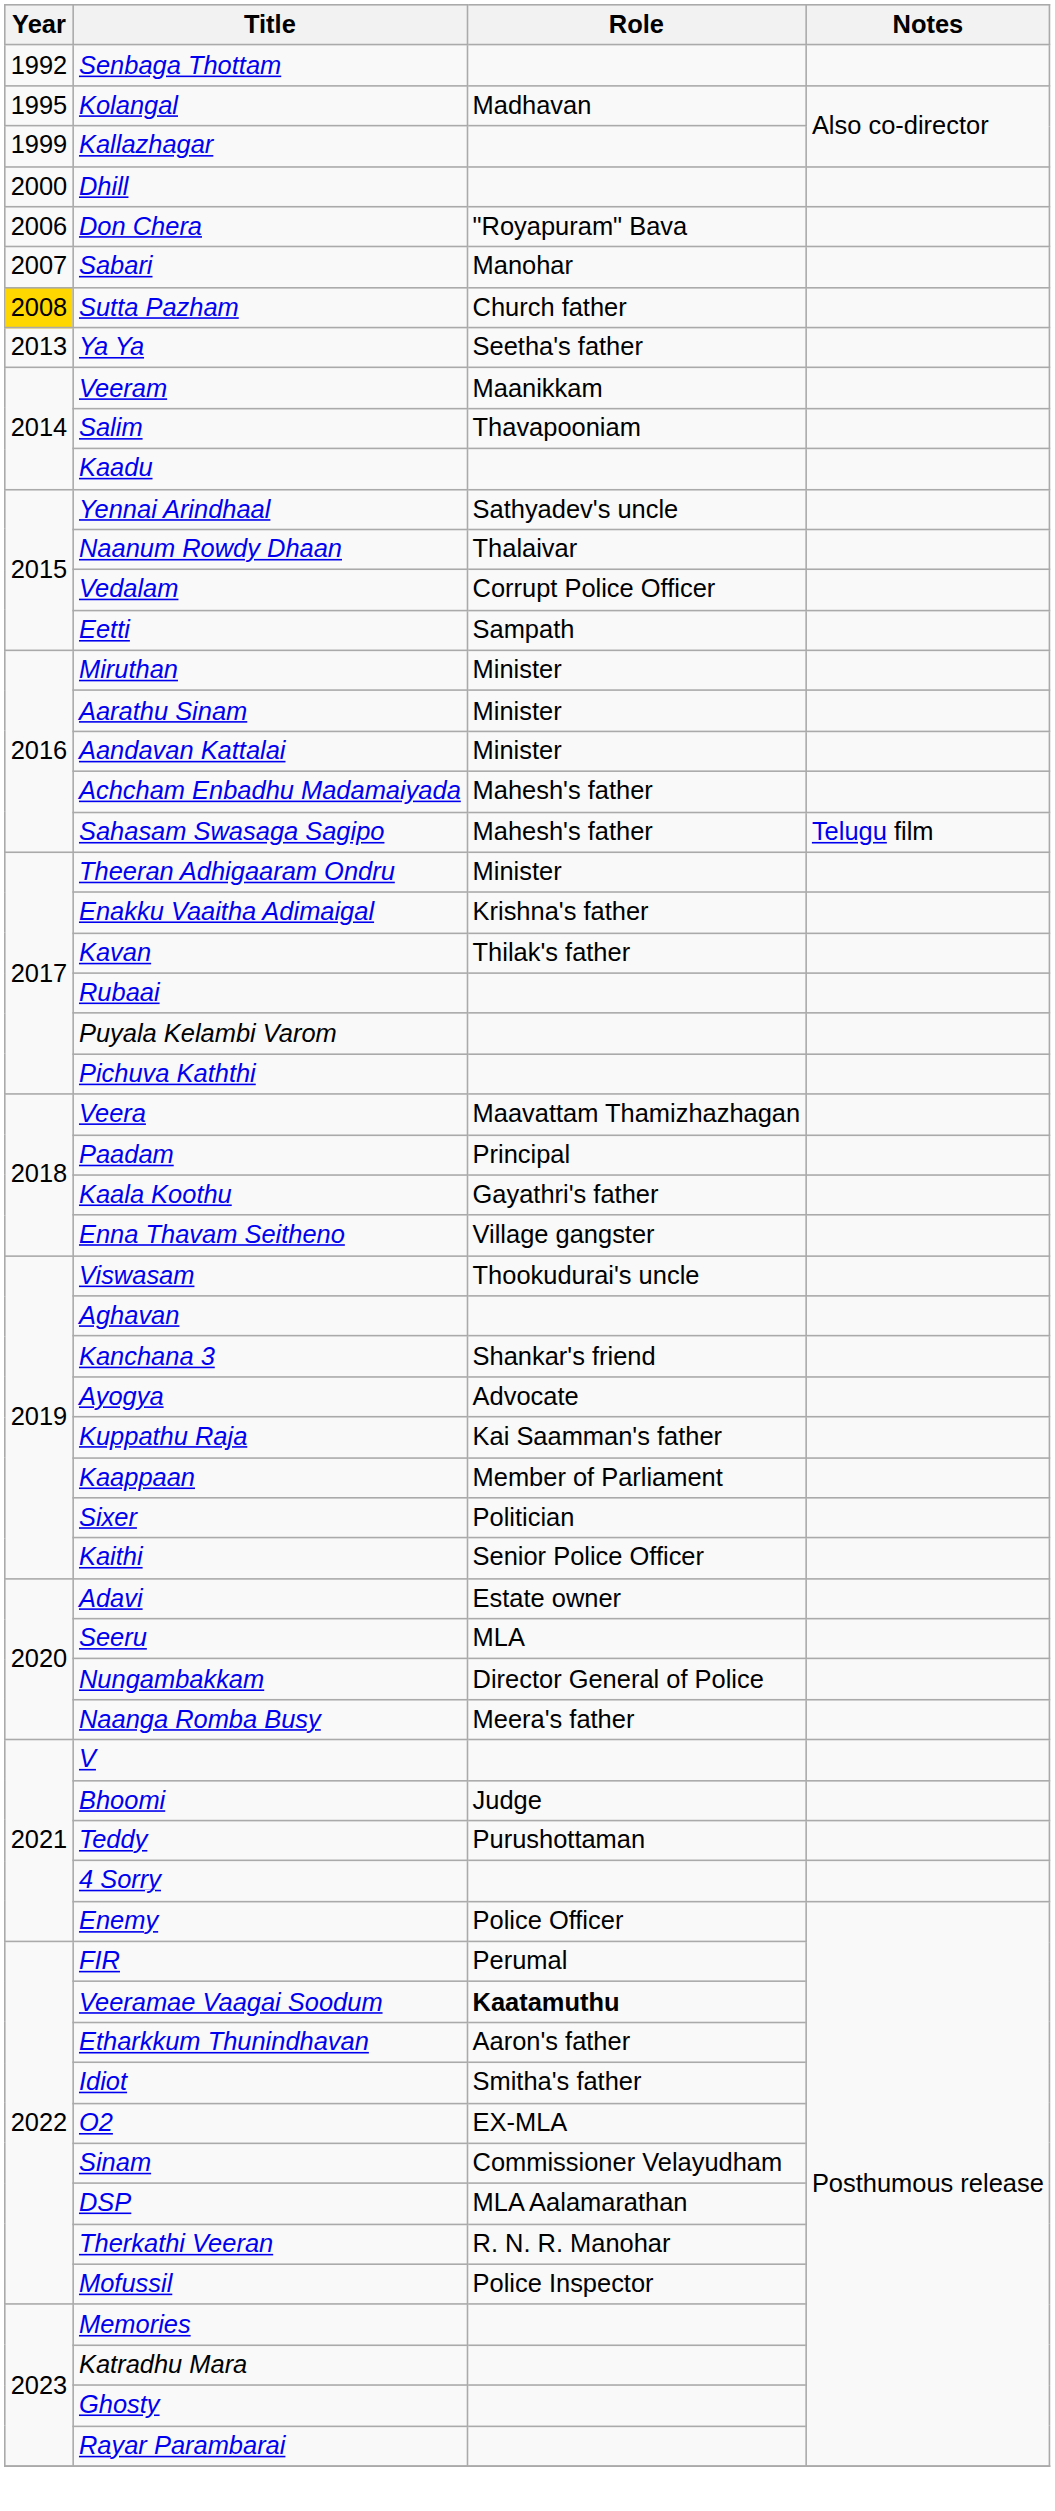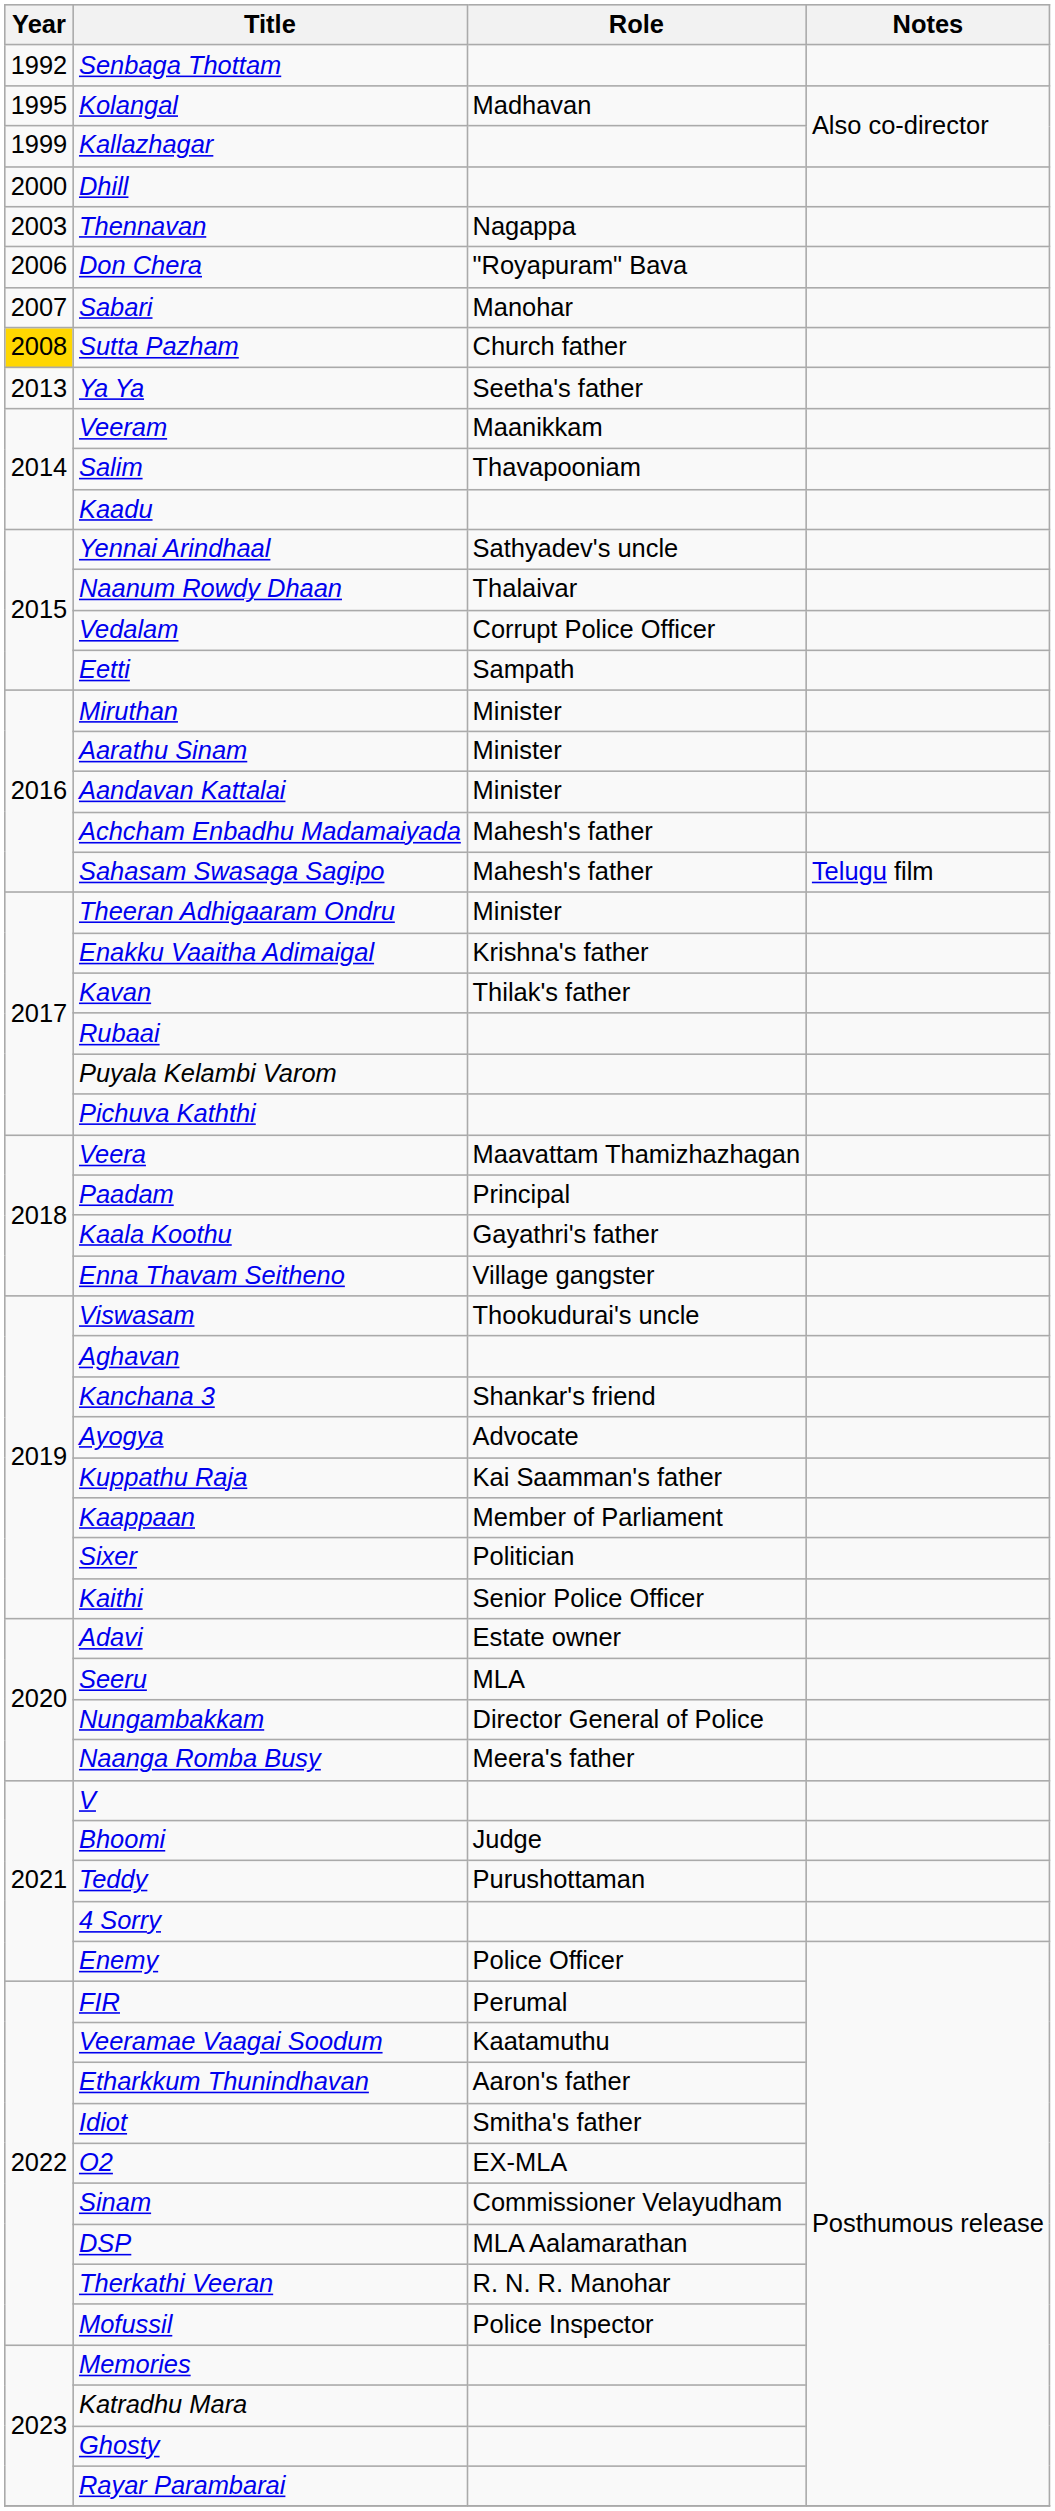 <table class="wikitable sortable">
 <tr>
 <th>Year</th>
 <th>Title</th>
 <th>Role</th>
 <th class="unsortable">Notes</th>
 </tr>
 <tr>
 <td>1992</td>
 <td><em><a href='#'>Senbaga Thottam</a></em></td>
 <td></td>
 <td></td>
 </tr>
 <tr>
 <td>1995</td>
 <td><em><a href='#'>Kolangal</a></em></td>
 <td>Madhavan</td>
 <td rowspan="2">Also co-director</td>
 </tr>
 <tr>
 <td>1999</td>
 <td><em><a href='#'>Kallazhagar</a></em></td>
 <td></td>
 </tr>
 <tr>
 <td>2000</td>
 <td><em><a href='#'>Dhill</a></em></td>
 <td></td>
+<td></td>
+</tr>
+<tr>
+<td>2003</td>
+<td><em><a href='#'>Thennavan</a></em></td>
+<td>Nagappa</td>
 <td></td>
 </tr>
 <tr>
 <td>2006</td>
 <td><em><a href='#'>Don Chera</a></em></td>
 <td>"Royapuram" Bava</td>
 <td></td>
 </tr>
 <tr>
 <td>2007</td>
 <td><em><a href='#'>Sabari</a></em></td>
 <td>Manohar</td>
 <td></td>
 </tr>
 <tr>
 <td style="background: gold;">2008</td>
 <td><em><a href='#'>Sutta Pazham</a></em></td>
 <td>Church father</td>
 <td></td>
 </tr>
 <tr>
 <td>2013</td>
 <td><em><a href='#'>Ya Ya</a></em></td>
 <td>Seetha's father</td>
 <td></td>
 </tr>
 <tr>
 <td rowspan="3">2014</td>
 <td><em><a href='#'>Veeram</a></em></td>
 <td>Maanikkam</td>
 <td></td>
 </tr>
 <tr>
 <td><em><a href='#'>Salim</a></em></td>
 <td>Thavapooniam</td>
 <td></td>
 </tr>
 <tr>
 <td><em><a href='#'>Kaadu</a></em></td>
 <td></td>
 <td></td>
 </tr>
 <tr>
 <td rowspan="4">2015</td>
 <td><em><a href='#'>Yennai Arindhaal</a></em></td>
 <td>Sathyadev's uncle</td>
 <td></td>
 </tr>
 <tr>
 <td><em><a href='#'>Naanum Rowdy Dhaan</a></em></td>
 <td>Thalaivar</td>
 <td></td>
 </tr>
 <tr>
 <td><em><a href='#'>Vedalam</a></em></td>
 <td>Corrupt Police Officer</td>
 <td></td>
 </tr>
 <tr>
 <td><em><a href='#'>Eetti</a></em></td>
 <td>Sampath</td>
 <td></td>
 </tr>
 <tr>
 <td rowspan="5">2016</td>
 <td><em><a href='#'>Miruthan</a></em></td>
 <td>Minister</td>
 <td></td>
 </tr>
 <tr>
 <td><em><a href='#'>Aarathu Sinam</a></em></td>
 <td>Minister</td>
 <td></td>
 </tr>
 <tr>
 <td><em><a href='#'>Aandavan Kattalai</a></em></td>
 <td>Minister</td>
 <td></td>
 </tr>
 <tr>
 <td><em><a href='#'>Achcham Enbadhu Madamaiyada</a></em></td>
 <td>Mahesh's father</td>
 <td></td>
 </tr>
 <tr>
 <td><em><a href='#'>Sahasam Swasaga Sagipo</a></em></td>
 <td>Mahesh's father</td>
 <td><a href='#'>Telugu</a> film</td>
 </tr>
 <tr>
 <td rowspan="6">2017</td>
 <td><em><a href='#'>Theeran Adhigaaram Ondru</a></em></td>
 <td>Minister</td>
 <td></td>
 </tr>
 <tr>
 <td><em><a href='#'>Enakku Vaaitha Adimaigal</a></em></td>
 <td>Krishna's father</td>
 <td></td>
 </tr>
 <tr>
 <td><em><a href='#'>Kavan</a></em></td>
 <td>Thilak's father</td>
 <td></td>
 </tr>
 <tr>
 <td><em><a href='#'>Rubaai</a></em></td>
 <td></td>
 <td></td>
 </tr>
 <tr>
 <td><em>Puyala Kelambi Varom</em></td>
 <td></td>
 <td></td>
 </tr>
 <tr>
 <td><em><a href='#'>Pichuva Kaththi</a></em></td>
 <td></td>
 <td></td>
 </tr>
 <tr>
 <td rowspan="4">2018</td>
 <td><em><a href='#'>Veera</a></em></td>
 <td>Maavattam Thamizhazhagan</td>
 <td></td>
 </tr>
 <tr>
 <td><em><a href='#'>Paadam</a></em></td>
 <td>Principal</td>
 <td></td>
 </tr>
 <tr>
 <td><em><a href='#'>Kaala Koothu</a></em></td>
 <td>Gayathri's father</td>
 <td></td>
 </tr>
 <tr>
 <td><em><a href='#'>Enna Thavam Seitheno</a></em></td>
 <td>Village gangster</td>
 <td></td>
 </tr>
 <tr>
 <td rowspan="8">2019</td>
 <td><em><a href='#'>Viswasam</a></em></td>
 <td>Thookudurai's uncle</td>
 <td></td>
 </tr>
 <tr>
 <td><em><a href='#'>Aghavan</a></em></td>
 <td></td>
 <td></td>
 </tr>
 <tr>
 <td><em><a href='#'>Kanchana 3</a></em></td>
 <td>Shankar's friend</td>
 <td></td>
 </tr>
 <tr>
 <td><em><a href='#'>Ayogya</a></em></td>
 <td>Advocate</td>
 <td></td>
 </tr>
 <tr>
 <td><em><a href='#'>Kuppathu Raja</a></em></td>
 <td>Kai Saamman's father</td>
 <td></td>
 </tr>
 <tr>
 <td><em><a href='#'>Kaappaan</a></em></td>
 <td>Member of Parliament</td>
 <td></td>
 </tr>
 <tr>
 <td><em><a href='#'>Sixer</a></em></td>
 <td>Politician</td>
 <td></td>
 </tr>
 <tr>
 <td><em><a href='#'>Kaithi</a></em></td>
 <td>Senior Police Officer</td>
 <td></td>
 </tr>
 <tr>
 <td rowspan="4">2020</td>
 <td><em><a href='#'>Adavi</a></em></td>
 <td>Estate owner</td>
 <td></td>
 </tr>
 <tr>
 <td><em><a href='#'>Seeru</a></em></td>
 <td>MLA</td>
 <td></td>
 </tr>
 <tr>
 <td><em><a href='#'>Nungambakkam</a></em></td>
 <td>Director General of Police</td>
 <td></td>
 </tr>
 <tr>
 <td><em><a href='#'>Naanga Romba Busy</a></em></td>
 <td>Meera's father</td>
 <td></td>
 </tr>
 <tr>
 <td rowspan="5">2021</td>
 <td><em><a href='#'>V</a></em></td>
 <td></td>
 <td></td>
 </tr>
 <tr>
 <td><em><a href='#'>Bhoomi</a></em></td>
 <td>Judge</td>
 <td></td>
 </tr>
 <tr>
 <td><em><a href='#'>Teddy</a></em></td>
 <td>Purushottaman</td>
 <td></td>
 </tr>
 <tr>
 <td><em><a href='#'>4 Sorry</a></em></td>
 <td></td>
 <td></td>
 </tr>
 <tr>
 <td><em><a href='#'>Enemy</a></em></td>
 <td>Police Officer</td>
 <td rowspan="14">Posthumous release</td>
 </tr>
 <tr>
 <td rowspan="9">2022</td>
 <td><em><a href='#'>FIR</a></em></td>
 <td>Perumal</td>
 </tr>
 <tr>
 <td><em><a href='#'>Veeramae Vaagai Soodum</a></em></td>
-<td><strong>Kaatamuthu</strong></td>
+<td>Kaatamuthu</td>
 </tr>
 <tr>
 <td><em><a href='#'>Etharkkum Thunindhavan</a></em></td>
 <td>Aaron's father</td>
 </tr>
 <tr>
 <td><em><a href='#'>Idiot</a></em></td>
 <td>Smitha's father</td>
 </tr>
 <tr>
 <td><em><a href='#'>O2</a></em></td>
 <td>EX-MLA</td>
 </tr>
 <tr>
 <td><em><a href='#'>Sinam</a></em></td>
 <td>Commissioner Velayudham</td>
 </tr>
 <tr>
 <td><em><a href='#'>DSP</a></em></td>
 <td>MLA Aalamarathan</td>
 </tr>
 <tr>
 <td><em><a href='#'>Therkathi Veeran</a></em></td>
 <td>R. N. R. Manohar</td>
 </tr>
 <tr>
 <td><em><a href='#'>Mofussil</a></em></td>
 <td>Police Inspector</td>
 </tr>
 <tr>
 <td rowspan="4">2023</td>
 <td><em><a href='#'>Memories</a></em></td>
 <td></td>
 </tr>
 <tr>
 <td><em>Katradhu Mara</em></td>
 <td></td>
 </tr>
 <tr>
 <td><em><a href='#'>Ghosty</a></em></td>
 <td></td>
 </tr>
 <tr>
 <td><em><a href='#'>Rayar Parambarai</a></em></td>
 <td></td>
 </tr>
 <tr>
 </tr>
 </table>
